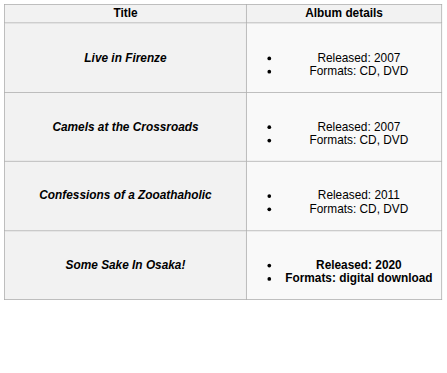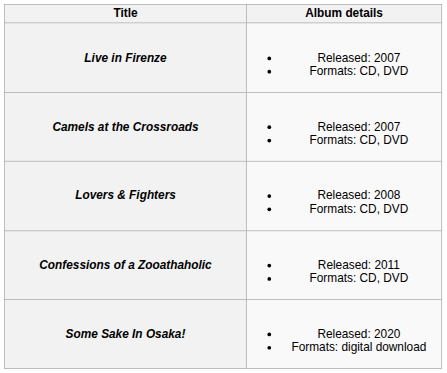 <table class="wikitable plainrowheaders" style="text-align:center;" border="1">
 <tr>
 <th scope="col" style="width:20em;">Title</th>
 <th scope="col" style="width:16em;">Album details</th>
 </tr>
 <tr>
 <th scope="row"><em>Live in Firenze</em></th>
 <td><br><ul><li>Released: 2007</li><li>Formats: CD, DVD</li></ul></td>
 </tr>
 <tr>
 <th scope="row"><em>Camels at the Crossroads</em></th>
 <td><br><ul><li>Released: 2007</li><li>Formats: CD, DVD</li></ul></td>
 </tr>
 <tr>
+<th scope="row"><em>Lovers & Fighters</em></th>
+<td><br><ul><li>Released: 2008</li><li>Formats: CD, DVD</li></ul></td>
+</tr>
+<tr>
 <th scope="row"><em>Confessions of a Zooathaholic</em></th>
 <td><br><ul><li>Released: 2011</li><li>Formats: CD, DVD</li></ul></td>
 </tr>
 <tr>
 <th scope="row"><em>Some Sake In Osaka!</em></th>
-<td><strong><br><ul><li>Released: 2020</li><li>Formats: digital download</li></ul></strong></td>
+<td><br><ul><li>Released: 2020</li><li>Formats: digital download</li></ul></td>
 </tr>
 </table>
